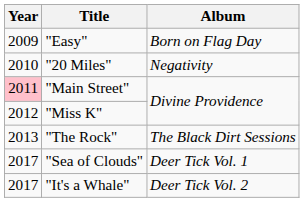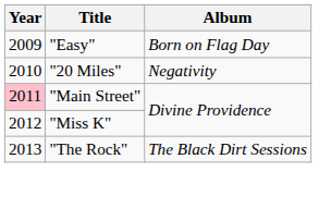 <table class="wikitable">
 <tr>
 <th>Year</th>
 <th>Title</th>
 <th>Album</th>
 </tr>
 <tr>
 <td style="text-align:center;">2009</td>
 <td>"Easy"</td>
 <td><em>Born on Flag Day</em></td>
 </tr>
 <tr>
 <td style="text-align:center;">2010</td>
 <td>"20 Miles"</td>
 <td><em>Negativity</em></td>
 </tr>
 <tr>
 <td style="background: pink; text-align:center;">2011</td>
 <td>"Main Street"</td>
 <td rowspan="2"><em>Divine Providence</em></td>
 </tr>
 <tr>
 <td style="text-align:center;">2012</td>
 <td>"Miss K"</td>
 </tr>
 <tr>
 <td style="text-align:center;">2013</td>
 <td>"The Rock"</td>
 <td><em>The Black Dirt Sessions</em></td>
 </tr>
-<tr>
-<td style="text-align:center;">2017</td>
-<td>"Sea of Clouds"</td>
-<td><em>Deer Tick Vol. 1</em></td>
-</tr>
-<tr>
-<td style="text-align:center;">2017</td>
-<td>"It's a Whale"</td>
-<td><em>Deer Tick Vol. 2</em></td>
-</tr>
 </table>
